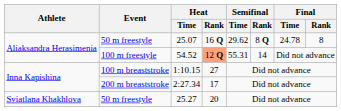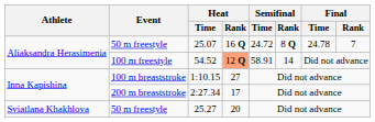 <table class=wikitable style="font-size:90%">
 <tr>
 <th rowspan="2">Athlete</th>
 <th rowspan="2">Event</th>
 <th colspan="2">Heat</th>
 <th colspan="2">Semifinal</th>
 <th colspan="2">Final</th>
 </tr>
 <tr style="font-size:95%">
 <th>Time</th>
 <th>Rank</th>
 <th>Time</th>
 <th>Rank</th>
 <th>Time</th>
 <th>Rank</th>
 </tr>
 <tr align=center>
 <td align=left rowspan=2><a href='#'>Aliaksandra Herasimenia</a></td>
 <td align=left><a href='#'>50 m freestyle</a></td>
 <td>25.07</td>
 <td>16 <strong>Q</strong></td>
-<td>29.62</td>
+<td>24.72</td>
 <td>8 <strong>Q</strong></td>
 <td>24.78</td>
-<td>8</td>
+<td>7</td>
 </tr>
 <tr align=center>
 <td align=left><a href='#'>100 m freestyle</a></td>
 <td>54.52</td>
 <td style="background: lightsalmon;">12 <strong>Q</strong></td>
-<td>55.31</td>
+<td>58.91</td>
 <td>14</td>
 <td colspan=2>Did not advance</td>
 </tr>
 <tr align=center>
 <td align=left rowspan=2><a href='#'>Inna Kapishina</a></td>
 <td align=left><a href='#'>100 m breaststroke</a></td>
 <td>1:10.15</td>
 <td>27</td>
 <td colspan=4>Did not advance</td>
 </tr>
 <tr align=center>
 <td align=left><a href='#'>200 m breaststroke</a></td>
 <td>2:27.34</td>
 <td>17</td>
 <td colspan=4>Did not advance</td>
 </tr>
 <tr align=center>
 <td align=left><a href='#'>Sviatlana Khakhlova</a></td>
 <td align=left><a href='#'>50 m freestyle</a></td>
 <td>25.27</td>
 <td>20</td>
 <td colspan=4>Did not advance</td>
 </tr>
 </table>
